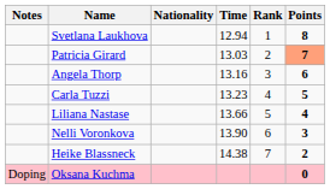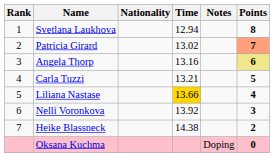 <table class="wikitable sortable" style="text-align:center">
 <tr>
-<th>Notes</th>
+<th>Rank</th>
 <th>Name</th>
 <th>Nationality</th>
 <th>Time</th>
-<th>Rank</th>
+<th>Notes</th>
 <th>Points</th>
 </tr>
 <tr>
-<td></td>
+<td>1</td>
 <td align=left><a href='#'>Svetlana Laukhova</a></td>
 <td align=left></td>
 <td>12.94</td>
-<td>1</td>
+<td></td>
 <td><strong>8</strong></td>
 </tr>
 <tr>
-<td></td>
+<td>2</td>
 <td align=left><a href='#'>Patricia Girard</a></td>
 <td align=left></td>
-<td>13.03</td>
-<td>2</td>
+<td>13.02</td>
+<td></td>
 <td style="background: lightsalmon;"><strong>7</strong></td>
 </tr>
 <tr>
-<td></td>
+<td>3</td>
 <td align=left><a href='#'>Angela Thorp</a></td>
 <td align=left></td>
 <td>13.16</td>
-<td>3</td>
-<td><strong>6</strong></td>
+<td></td>
+<td style="background: khaki;"><strong>6</strong></td>
 </tr>
 <tr>
-<td></td>
+<td>4</td>
 <td align=left><a href='#'>Carla Tuzzi</a></td>
 <td align=left></td>
-<td>13.23</td>
-<td>4</td>
+<td>13.21</td>
+<td></td>
 <td><strong>5</strong></td>
 </tr>
 <tr>
-<td></td>
+<td>5</td>
 <td align=left><a href='#'>Liliana Nastase</a></td>
 <td align=left></td>
-<td>13.66</td>
-<td>5</td>
+<td style="background: gold;">13.66</td>
+<td></td>
 <td><strong>4</strong></td>
 </tr>
 <tr>
-<td></td>
+<td>6</td>
 <td align=left><a href='#'>Nelli Voronkova</a></td>
 <td align=left></td>
-<td>13.90</td>
-<td>6</td>
+<td>13.92</td>
+<td></td>
 <td><strong>3</strong></td>
 </tr>
 <tr>
-<td></td>
+<td>7</td>
 <td align=left><a href='#'>Heike Blassneck</a></td>
 <td align=left></td>
 <td>14.38</td>
-<td>7</td>
+<td></td>
 <td><strong>2</strong></td>
 </tr>
 <tr bgcolor=pink>
-<td>Doping</td>
+<td></td>
 <td align=left><a href='#'>Oksana Kuchma</a></td>
 <td align=left></td>
 <td></td>
-<td></td>
+<td>Doping</td>
 <td><strong>0</strong></td>
 </tr>
 </table>
